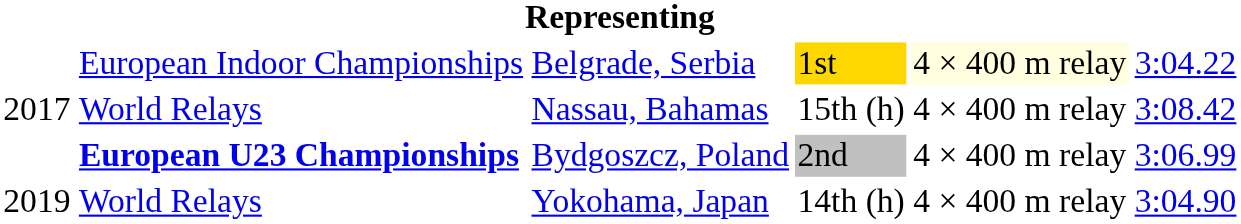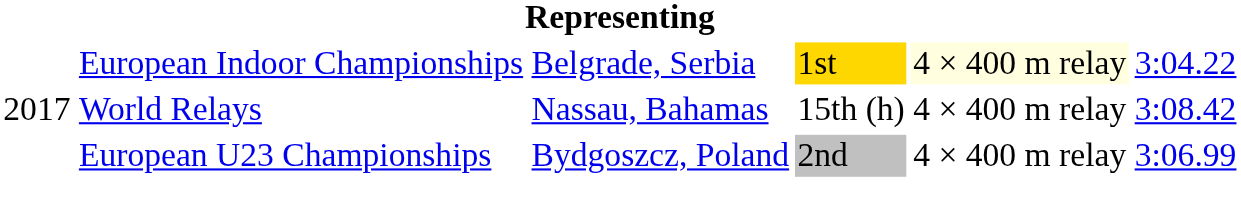 <table>
 <tr>
 <th colspan="6">Representing </th>
 </tr>
 <tr>
 <td rowspan=3>2017</td>
 <td><a href='#'>European Indoor Championships</a></td>
 <td><a href='#'>Belgrade, Serbia</a></td>
 <td bgcolor="gold">1st</td>
 <td style="background: lightyellow;">4 × 400 m relay</td>
 <td><a href='#'>3:04.22</a></td>
 </tr>
 <tr>
 <td><a href='#'>World Relays</a></td>
 <td><a href='#'>Nassau, Bahamas</a></td>
 <td>15th (h)</td>
 <td>4 × 400 m relay</td>
 <td><a href='#'>3:08.42</a></td>
 </tr>
 <tr>
-<td><strong><a href='#'>European U23 Championships</a></strong></td>
+<td><a href='#'>European U23 Championships</a></td>
 <td><a href='#'>Bydgoszcz, Poland</a></td>
 <td bgcolor=silver>2nd</td>
 <td>4 × 400 m relay</td>
 <td><a href='#'>3:06.99</a></td>
 </tr>
-<tr>
-<td>2019</td>
-<td><a href='#'>World Relays</a></td>
-<td><a href='#'>Yokohama, Japan</a></td>
-<td>14th (h)</td>
-<td>4 × 400 m relay</td>
-<td><a href='#'>3:04.90</a></td>
-</tr>
 </table>
